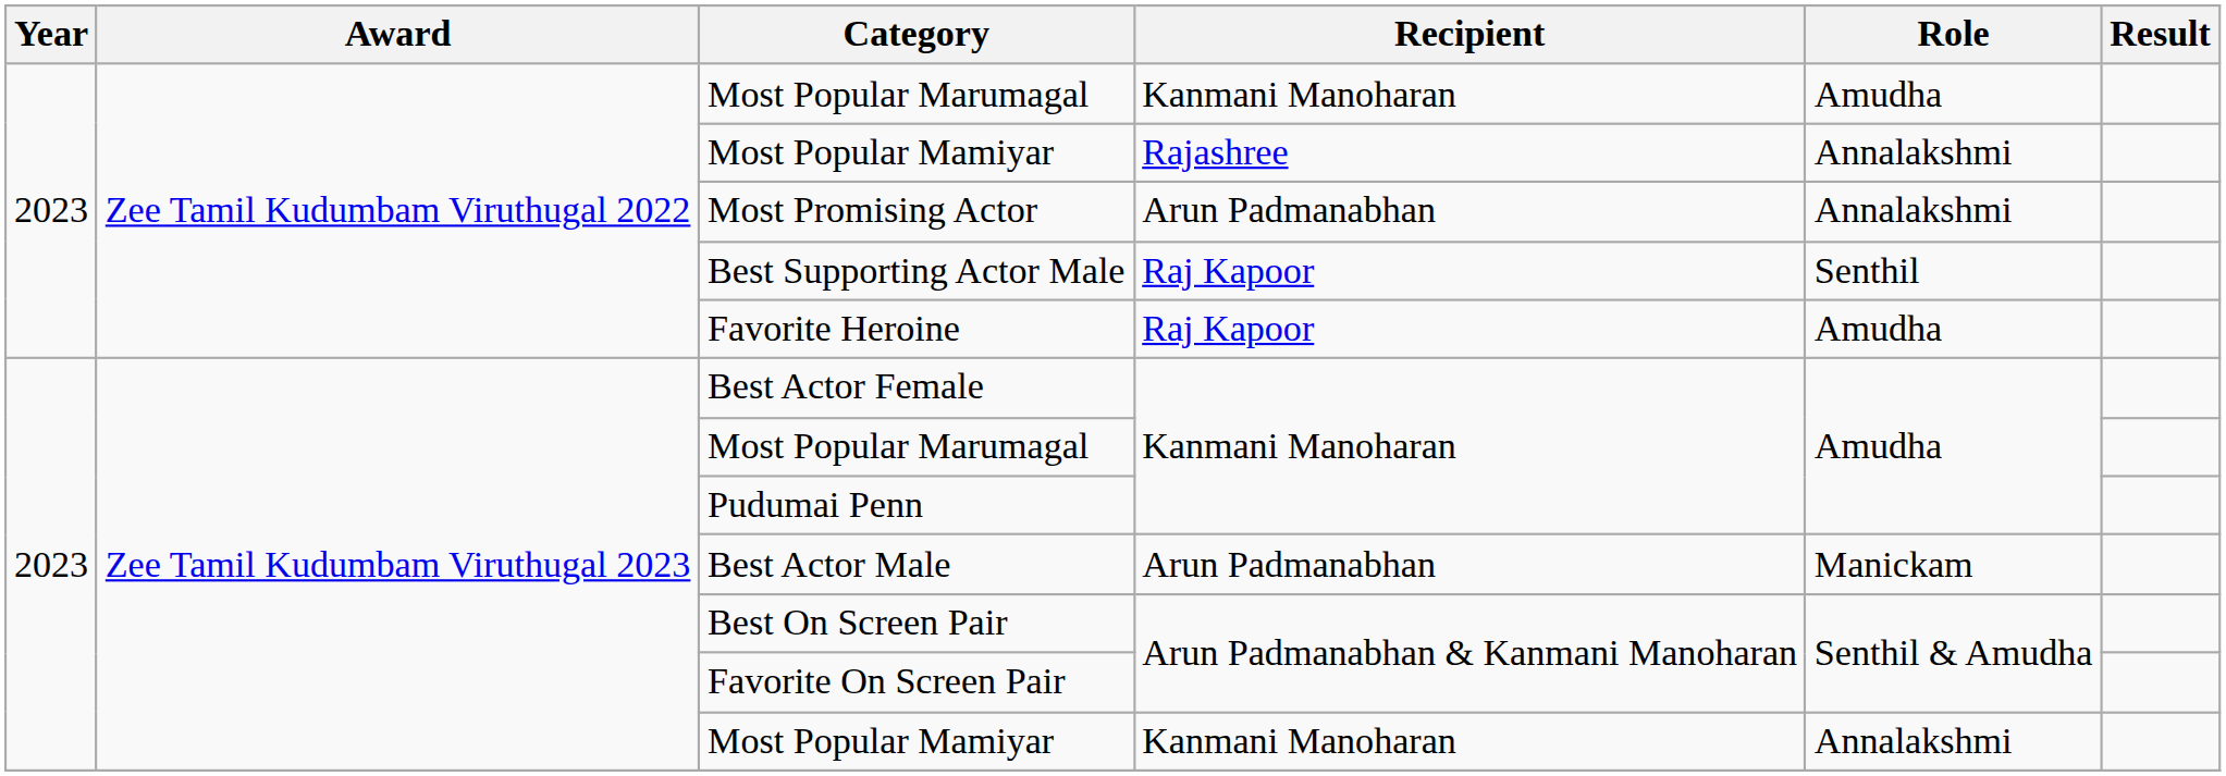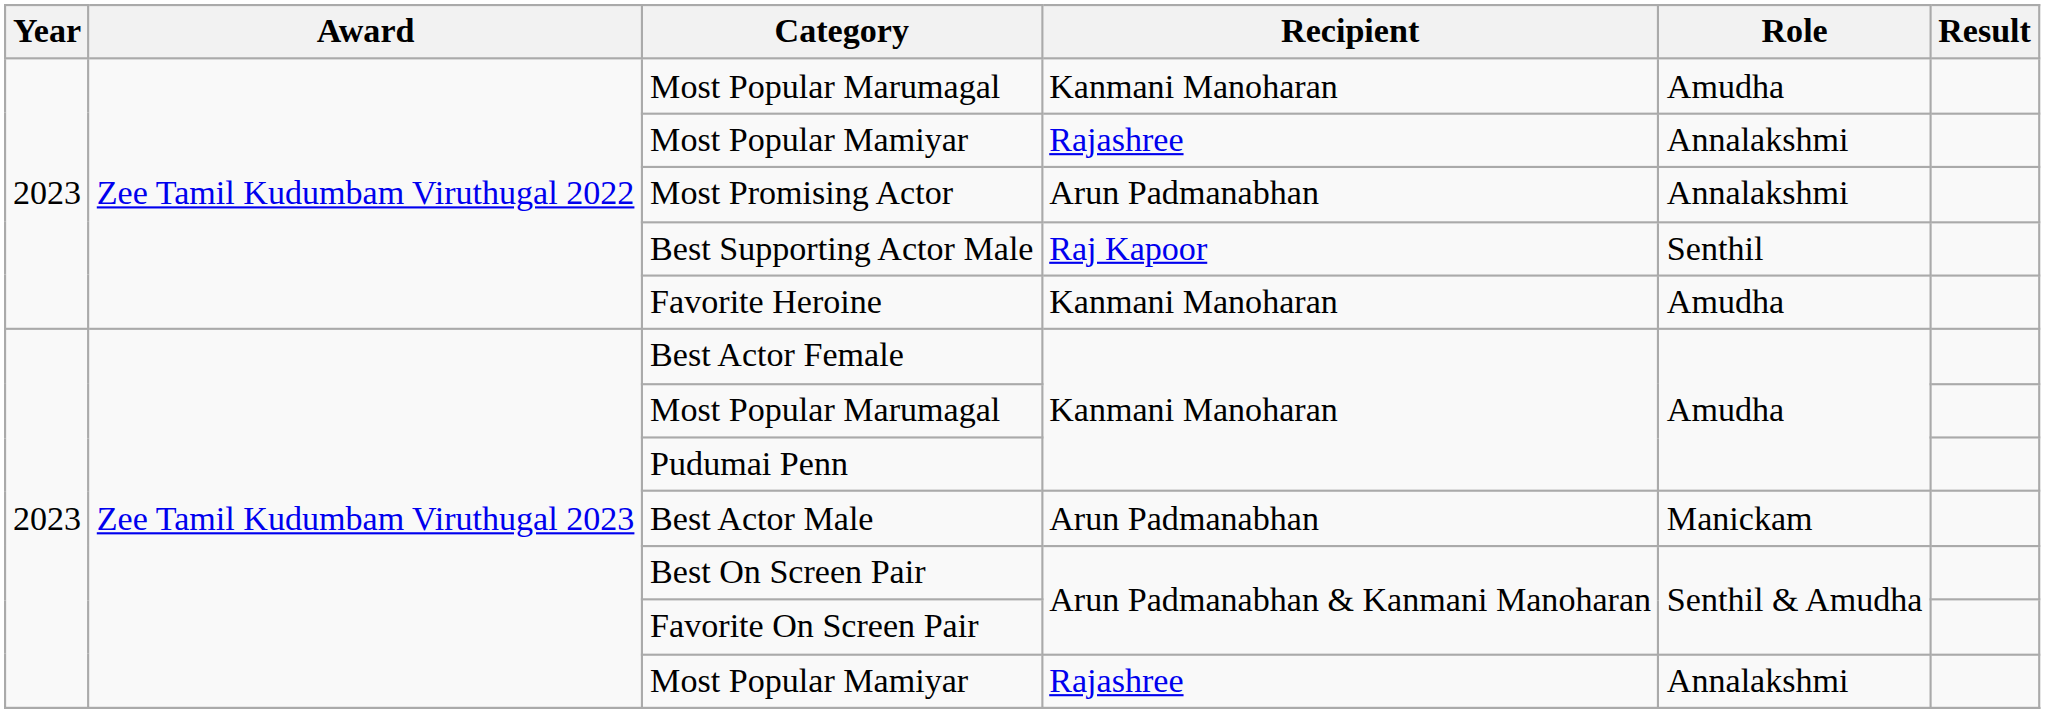 <table class="wikitable">
 <tr>
 <th>Year</th>
 <th>Award</th>
 <th>Category</th>
 <th>Recipient</th>
 <th>Role</th>
 <th>Result</th>
 </tr>
 <tr>
 <td rowspan="5">2023</td>
 <td rowspan="5"><a href='#'>Zee Tamil Kudumbam Viruthugal 2022</a></td>
 <td>Most Popular Marumagal</td>
 <td>Kanmani Manoharan</td>
 <td>Amudha</td>
 <td></td>
 </tr>
 <tr>
 <td>Most Popular Mamiyar</td>
 <td><a href='#'>Rajashree</a></td>
 <td>Annalakshmi</td>
 <td></td>
 </tr>
 <tr>
 <td>Most Promising Actor</td>
 <td>Arun Padmanabhan</td>
 <td>Annalakshmi</td>
 <td></td>
 </tr>
 <tr>
 <td>Best Supporting Actor Male</td>
 <td><a href='#'>Raj Kapoor</a></td>
 <td>Senthil</td>
 <td></td>
 </tr>
 <tr>
 <td>Favorite Heroine</td>
-<td><a href='#'>Raj Kapoor</a></td>
+<td>Kanmani Manoharan</td>
 <td>Amudha</td>
 <td></td>
 </tr>
 <tr>
 <td rowspan="7">2023</td>
 <td rowspan="7"><a href='#'>Zee Tamil Kudumbam Viruthugal 2023</a></td>
 <td>Best Actor Female</td>
 <td rowspan="3">Kanmani Manoharan</td>
 <td rowspan="3">Amudha</td>
 <td></td>
 </tr>
 <tr>
 <td>Most Popular Marumagal</td>
 <td></td>
 </tr>
 <tr>
 <td>Pudumai Penn</td>
 <td></td>
 </tr>
 <tr>
 <td>Best Actor Male</td>
 <td>Arun Padmanabhan</td>
 <td>Manickam</td>
 <td></td>
 </tr>
 <tr>
 <td>Best On Screen Pair</td>
 <td rowspan="2">Arun Padmanabhan & Kanmani Manoharan</td>
 <td rowspan="2">Senthil & Amudha</td>
 <td></td>
 </tr>
 <tr>
 <td>Favorite On Screen Pair</td>
 <td></td>
 </tr>
 <tr>
 <td>Most Popular Mamiyar</td>
-<td>Kanmani Manoharan</td>
+<td><a href='#'>Rajashree</a></td>
 <td>Annalakshmi</td>
 <td></td>
 </tr>
 <tr>
 </tr>
 </table>
